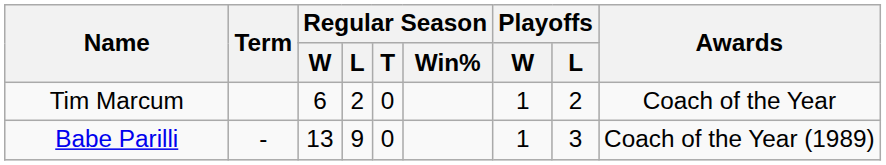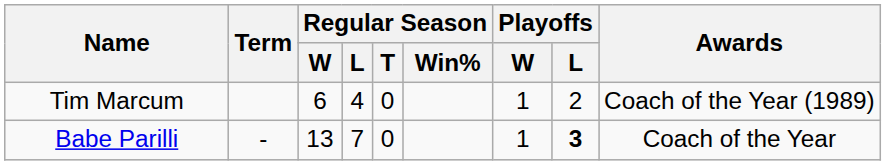 <table class="wikitable">
 <tr>
 <th rowspan="2" style="width:140px;">Name</th>
 <th rowspan="2">Term</th>
 <th colspan="4">Regular Season</th>
 <th colspan="2">Playoffs</th>
 <th rowspan="2">Awards</th>
 </tr>
 <tr>
 <th>W</th>
 <th>L</th>
 <th>T</th>
 <th>Win%</th>
 <th>W</th>
 <th>L</th>
 </tr>
 <tr>
 <td style="text-align:center;">Tim Marcum</td>
 <td style="text-align:center;"></td>
 <td style="text-align:center;">6</td>
-<td style="text-align:center;">2</td>
+<td style="text-align:center;">4</td>
 <td style="text-align:center;">0</td>
 <td style="text-align:center;"></td>
 <td style="text-align:center;">1</td>
 <td style="text-align:center;">2</td>
-<td style="text-align:center;">Coach of the Year</td>
+<td style="text-align:center;">Coach of the Year (1989)</td>
 </tr>
 <tr>
 <td style="text-align:center;"><a href='#'>Babe Parilli</a></td>
 <td style="text-align:center;">-</td>
 <td style="text-align:center;">13</td>
-<td style="text-align:center;">9</td>
+<td style="text-align:center;">7</td>
 <td style="text-align:center;">0</td>
 <td style="text-align:center;"></td>
 <td style="text-align:center;">1</td>
-<td style="text-align:center;">3</td>
-<td style="text-align:center;">Coach of the Year (1989)</td>
+<td style="text-align:center;"><strong>3</strong></td>
+<td style="text-align:center;">Coach of the Year</td>
 </tr>
 </table>
